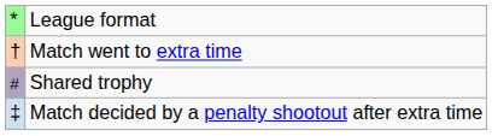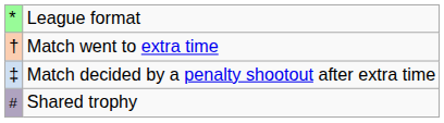 <table class="wikitable">
 <tr>
 <td style="background-color:#98FB98">*</td>
 <td>League format</td>
 </tr>
 <tr>
 <td style="background-color:#FBCEB1">†</td>
 <td>Match went to <a href='#'>extra time</a></td>
 </tr>
 <tr>
+<td style="background-color:#cedff2">‡</td>
+<td>Match decided by a <a href='#'>penalty shootout</a> after extra time</td>
+</tr>
+<tr>
 <td style="background-color:#afa3bf"><small>#</small></td>
 <td>Shared trophy</td>
 </tr>
-<tr>
-<td style="background-color:#cedff2">‡</td>
-<td>Match decided by a <a href='#'>penalty shootout</a> after extra time</td>
-</tr>
 </table>
